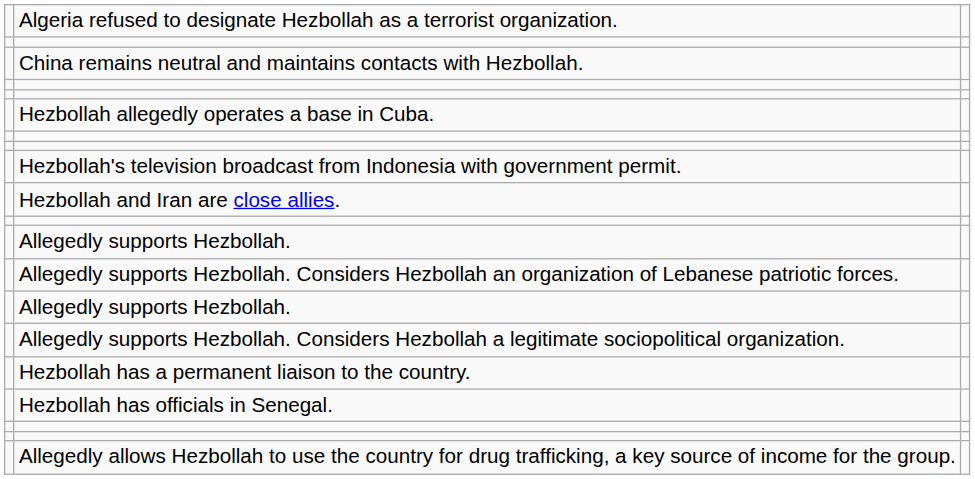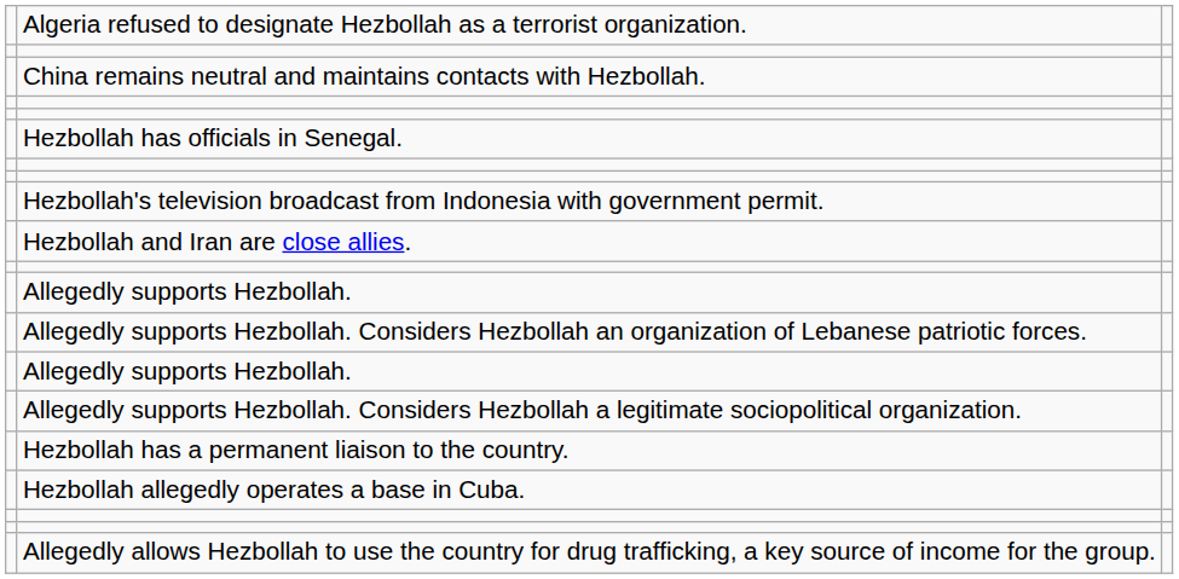 <table class="wikitable" style="text-align:left">
 <tr>
 <td></td>
 <td>Algeria refused to designate Hezbollah as a terrorist organization.</td>
 <td></td>
 </tr>
 <tr>
 <td></td>
 <td></td>
 <td></td>
 </tr>
 <tr>
 <td></td>
 <td>China remains neutral and maintains contacts with Hezbollah.</td>
 <td></td>
 </tr>
 <tr>
 <td></td>
 <td></td>
 <td></td>
 </tr>
 <tr>
 <td></td>
 <td></td>
 <td></td>
 </tr>
 <tr>
 <td></td>
-<td>Hezbollah allegedly operates a base in Cuba.</td>
+<td>Hezbollah has officials in Senegal.</td>
 <td></td>
 </tr>
 <tr>
 <td></td>
 <td></td>
 <td></td>
 </tr>
 <tr>
 <td></td>
 <td></td>
 <td></td>
 </tr>
 <tr>
 <td></td>
 <td>Hezbollah's television broadcast from Indonesia with government permit.</td>
 <td></td>
 </tr>
 <tr>
 <td></td>
 <td>Hezbollah and Iran are <a href='#'>close allies</a>.</td>
 <td></td>
 </tr>
 <tr>
 <td></td>
 <td></td>
 <td></td>
 </tr>
 <tr>
 <td></td>
 <td>Allegedly supports Hezbollah.</td>
 <td></td>
 </tr>
 <tr>
 <td></td>
 <td>Allegedly supports Hezbollah. Considers Hezbollah an organization of Lebanese patriotic forces.</td>
 <td></td>
 </tr>
 <tr>
 <td></td>
 <td>Allegedly supports Hezbollah.</td>
 <td></td>
 </tr>
 <tr>
 <td></td>
 <td>Allegedly supports Hezbollah. Considers Hezbollah a legitimate sociopolitical organization.</td>
 <td></td>
 </tr>
 <tr>
 <td></td>
 <td>Hezbollah has a permanent liaison to the country.</td>
 <td></td>
 </tr>
 <tr>
 <td></td>
-<td>Hezbollah has officials in Senegal.</td>
+<td>Hezbollah allegedly operates a base in Cuba.</td>
 <td></td>
 </tr>
 <tr>
 <td></td>
 <td></td>
 <td></td>
 </tr>
 <tr>
 <td></td>
 <td></td>
 <td></td>
 </tr>
 <tr>
 <td></td>
 <td>Allegedly allows Hezbollah to use the country for drug trafficking, a key source of income for the group.</td>
 <td></td>
 </tr>
 </table>
